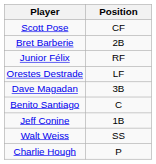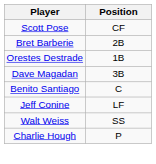 <table class="wikitable sortable">
 <tr>
 <th bgcolor="#DDDDFF" width="55%">Player</th>
 <th bgcolor="#DDDDFF" width="45%">Position</th>
 </tr>
 <tr align="center">
 <td><a href='#'>Scott Pose</a></td>
 <td>CF</td>
 </tr>
 <tr align="center">
 <td><a href='#'>Bret Barberie</a></td>
 <td>2B</td>
 </tr>
 <tr align="center">
-<td><a href='#'>Junior Félix</a></td>
-<td>RF</td>
-</tr>
-<tr align="center">
 <td><a href='#'>Orestes Destrade</a></td>
-<td>LF</td>
+<td>1B</td>
 </tr>
 <tr align="center">
 <td><a href='#'>Dave Magadan</a></td>
 <td>3B</td>
 </tr>
 <tr align="center">
 <td><a href='#'>Benito Santiago</a></td>
 <td>C</td>
 </tr>
 <tr align="center">
 <td><a href='#'>Jeff Conine</a></td>
-<td>1B</td>
+<td>LF</td>
 </tr>
 <tr align="center">
 <td><a href='#'>Walt Weiss</a></td>
 <td>SS</td>
 </tr>
 <tr align="center">
 <td><a href='#'>Charlie Hough</a></td>
 <td>P</td>
 </tr>
 </table>
